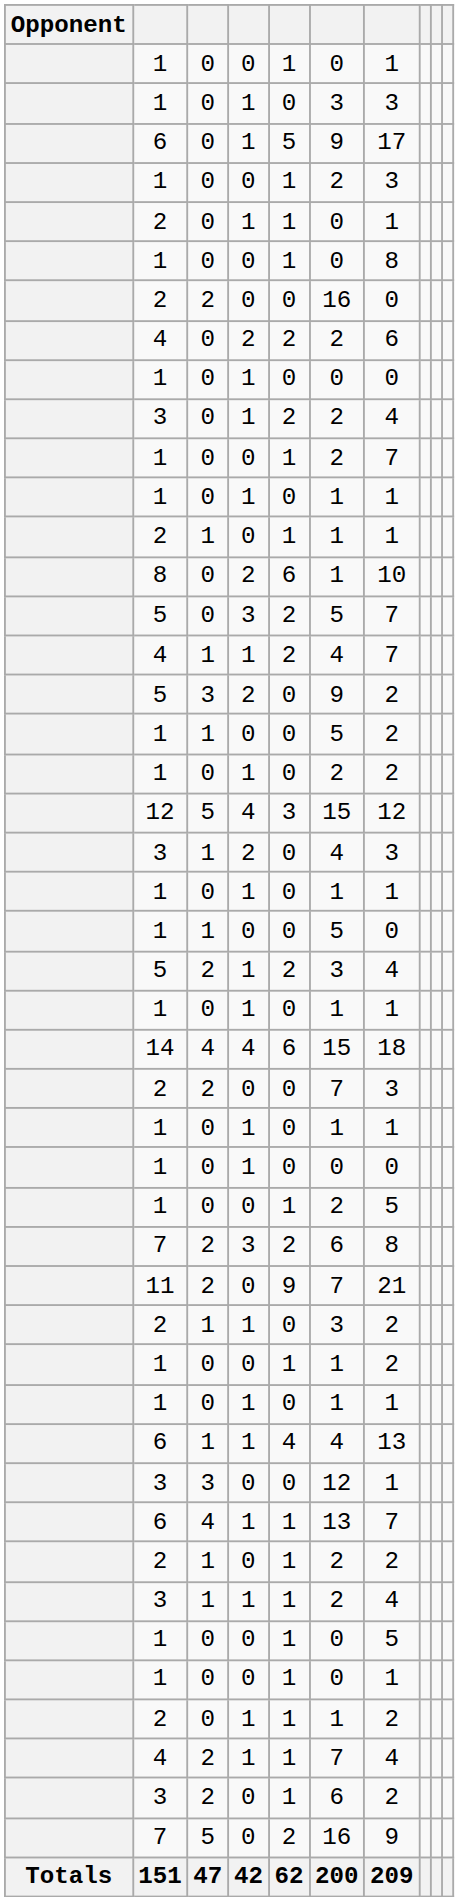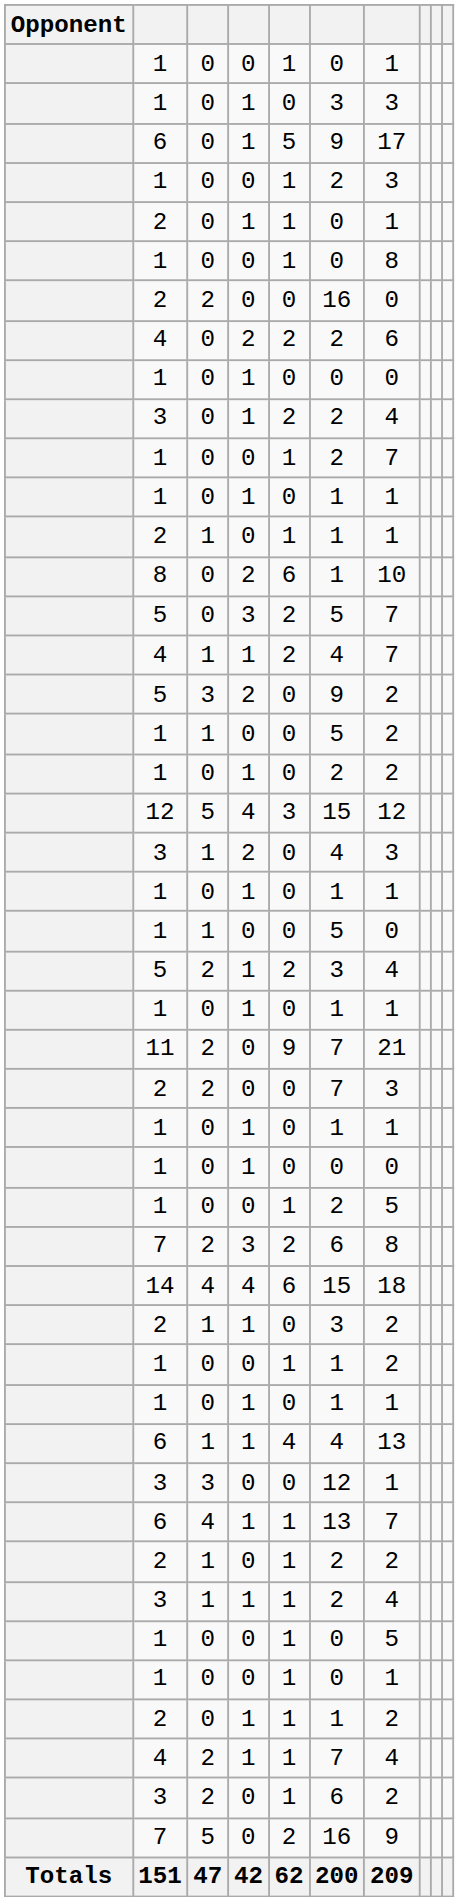 <table class="wikitable plainrowheaders sortable" style="text-align:center">
 <tr>
 <th scope=col>Opponent</th>
 <th scope=col></th>
 <th scope=col></th>
 <th scope=col></th>
 <th scope=col></th>
 <th scope=col></th>
 <th scope=col></th>
 <th scope=col></th>
 <th scope=col></th>
 <th scope=col></th>
 </tr>
 <tr>
 <th scope=row style="text-align:left;"></th>
 <td>1</td>
 <td>0</td>
 <td>0</td>
 <td>1</td>
 <td>0</td>
 <td>1</td>
 <td></td>
 <td></td>
 <td></td>
 </tr>
 <tr>
 <th scope=row style="text-align:left;"></th>
 <td>1</td>
 <td>0</td>
 <td>1</td>
 <td>0</td>
 <td>3</td>
 <td>3</td>
 <td></td>
 <td></td>
 <td></td>
 </tr>
 <tr>
 <th scope=row style="text-align:left;"></th>
 <td>6</td>
 <td>0</td>
 <td>1</td>
 <td>5</td>
 <td>9</td>
 <td>17</td>
 <td></td>
 <td></td>
 <td></td>
 </tr>
 <tr>
 <th scope=row style="text-align:left;"></th>
 <td>1</td>
 <td>0</td>
 <td>0</td>
 <td>1</td>
 <td>2</td>
 <td>3</td>
 <td></td>
 <td></td>
 <td></td>
 </tr>
 <tr>
 <th scope=row style="text-align:left;"></th>
 <td>2</td>
 <td>0</td>
 <td>1</td>
 <td>1</td>
 <td>0</td>
 <td>1</td>
 <td></td>
 <td></td>
 <td></td>
 </tr>
 <tr>
 <th scope=row style="text-align:left;"></th>
 <td>1</td>
 <td>0</td>
 <td>0</td>
 <td>1</td>
 <td>0</td>
 <td>8</td>
 <td></td>
 <td></td>
 <td></td>
 </tr>
 <tr>
 <th scope=row style="text-align:left;"></th>
 <td>2</td>
 <td>2</td>
 <td>0</td>
 <td>0</td>
 <td>16</td>
 <td>0</td>
 <td></td>
 <td></td>
 <td></td>
 </tr>
 <tr>
 <th scope=row style="text-align:left;"></th>
 <td>4</td>
 <td>0</td>
 <td>2</td>
 <td>2</td>
 <td>2</td>
 <td>6</td>
 <td></td>
 <td></td>
 <td></td>
 </tr>
 <tr>
 <th scope=row style="text-align:left;"></th>
 <td>1</td>
 <td>0</td>
 <td>1</td>
 <td>0</td>
 <td>0</td>
 <td>0</td>
 <td></td>
 <td></td>
 <td></td>
 </tr>
 <tr>
 <th scope=row style="text-align:left;"></th>
 <td>3</td>
 <td>0</td>
 <td>1</td>
 <td>2</td>
 <td>2</td>
 <td>4</td>
 <td></td>
 <td></td>
 <td></td>
 </tr>
 <tr>
 <th scope=row style="text-align:left;"></th>
 <td>1</td>
 <td>0</td>
 <td>0</td>
 <td>1</td>
 <td>2</td>
 <td>7</td>
 <td></td>
 <td></td>
 <td></td>
 </tr>
 <tr>
 <th scope=row style="text-align:left;"></th>
 <td>1</td>
 <td>0</td>
 <td>1</td>
 <td>0</td>
 <td>1</td>
 <td>1</td>
 <td></td>
 <td></td>
 <td></td>
 </tr>
 <tr>
 <th scope=row style="text-align:left;"></th>
 <td>2</td>
 <td>1</td>
 <td>0</td>
 <td>1</td>
 <td>1</td>
 <td>1</td>
 <td></td>
 <td></td>
 <td></td>
 </tr>
 <tr>
 <th scope=row style="text-align:left;"></th>
 <td>8</td>
 <td>0</td>
 <td>2</td>
 <td>6</td>
 <td>1</td>
 <td>10</td>
 <td></td>
 <td></td>
 <td></td>
 </tr>
 <tr>
 <th scope=row style="text-align:left;"></th>
 <td>5</td>
 <td>0</td>
 <td>3</td>
 <td>2</td>
 <td>5</td>
 <td>7</td>
 <td></td>
 <td></td>
 <td></td>
 </tr>
 <tr>
 <th scope=row style="text-align:left;"></th>
 <td>4</td>
 <td>1</td>
 <td>1</td>
 <td>2</td>
 <td>4</td>
 <td>7</td>
 <td></td>
 <td></td>
 <td></td>
 </tr>
 <tr>
 <th scope=row style="text-align:left;"></th>
 <td>5</td>
 <td>3</td>
 <td>2</td>
 <td>0</td>
 <td>9</td>
 <td>2</td>
 <td></td>
 <td></td>
 <td></td>
 </tr>
 <tr>
 <th scope=row style="text-align:left;"></th>
 <td>1</td>
 <td>1</td>
 <td>0</td>
 <td>0</td>
 <td>5</td>
 <td>2</td>
 <td></td>
 <td></td>
 <td></td>
 </tr>
 <tr>
 <th scope=row style="text-align:left;"></th>
 <td>1</td>
 <td>0</td>
 <td>1</td>
 <td>0</td>
 <td>2</td>
 <td>2</td>
 <td></td>
 <td></td>
 <td></td>
 </tr>
 <tr>
 <th scope=row style="text-align:left;"></th>
 <td>12</td>
 <td>5</td>
 <td>4</td>
 <td>3</td>
 <td>15</td>
 <td>12</td>
 <td></td>
 <td></td>
 <td></td>
 </tr>
 <tr>
 <th scope=row style="text-align:left;"></th>
 <td>3</td>
 <td>1</td>
 <td>2</td>
 <td>0</td>
 <td>4</td>
 <td>3</td>
 <td></td>
 <td></td>
 <td></td>
 </tr>
 <tr>
 <th scope=row style="text-align:left;"></th>
 <td>1</td>
 <td>0</td>
 <td>1</td>
 <td>0</td>
 <td>1</td>
 <td>1</td>
 <td></td>
 <td></td>
 <td></td>
 </tr>
 <tr>
 <th scope=row style="text-align:left;"></th>
 <td>1</td>
 <td>1</td>
 <td>0</td>
 <td>0</td>
 <td>5</td>
 <td>0</td>
 <td></td>
 <td></td>
 <td></td>
 </tr>
 <tr>
 <th scope=row style="text-align:left;"></th>
 <td>5</td>
 <td>2</td>
 <td>1</td>
 <td>2</td>
 <td>3</td>
 <td>4</td>
 <td></td>
 <td></td>
 <td></td>
 </tr>
 <tr>
 <th scope=row style="text-align:left;"></th>
 <td>1</td>
 <td>0</td>
 <td>1</td>
 <td>0</td>
 <td>1</td>
 <td>1</td>
 <td></td>
 <td></td>
 <td></td>
 </tr>
 <tr>
 <th scope=row style="text-align:left;"></th>
-<td>14</td>
-<td>4</td>
-<td>4</td>
-<td>6</td>
-<td>15</td>
-<td>18</td>
+<td>11</td>
+<td>2</td>
+<td>0</td>
+<td>9</td>
+<td>7</td>
+<td>21</td>
 <td></td>
 <td></td>
 <td></td>
 </tr>
 <tr>
 <th scope=row style="text-align:left;"></th>
 <td>2</td>
 <td>2</td>
 <td>0</td>
 <td>0</td>
 <td>7</td>
 <td>3</td>
 <td></td>
 <td></td>
 <td></td>
 </tr>
 <tr>
 <th scope=row style="text-align:left;"></th>
 <td>1</td>
 <td>0</td>
 <td>1</td>
 <td>0</td>
 <td>1</td>
 <td>1</td>
 <td></td>
 <td></td>
 <td></td>
 </tr>
 <tr>
 <th scope=row style="text-align:left;"></th>
 <td>1</td>
 <td>0</td>
 <td>1</td>
 <td>0</td>
 <td>0</td>
 <td>0</td>
 <td></td>
 <td></td>
 <td></td>
 </tr>
 <tr>
 <th scope=row style="text-align:left;"></th>
 <td>1</td>
 <td>0</td>
 <td>0</td>
 <td>1</td>
 <td>2</td>
 <td>5</td>
 <td></td>
 <td></td>
 <td></td>
 </tr>
 <tr>
 <th scope=row style="text-align:left;"></th>
 <td>7</td>
 <td>2</td>
 <td>3</td>
 <td>2</td>
 <td>6</td>
 <td>8</td>
 <td></td>
 <td></td>
 <td></td>
 </tr>
 <tr>
 <th scope=row style="text-align:left;"></th>
-<td>11</td>
-<td>2</td>
-<td>0</td>
-<td>9</td>
-<td>7</td>
-<td>21</td>
+<td>14</td>
+<td>4</td>
+<td>4</td>
+<td>6</td>
+<td>15</td>
+<td>18</td>
 <td></td>
 <td></td>
 <td></td>
 </tr>
 <tr>
 <th scope=row style="text-align:left;"></th>
 <td>2</td>
 <td>1</td>
 <td>1</td>
 <td>0</td>
 <td>3</td>
 <td>2</td>
 <td></td>
 <td></td>
 <td></td>
 </tr>
 <tr>
 <th scope=row style="text-align:left;"></th>
 <td>1</td>
 <td>0</td>
 <td>0</td>
 <td>1</td>
 <td>1</td>
 <td>2</td>
 <td></td>
 <td></td>
 <td></td>
 </tr>
 <tr>
 <th scope=row style="text-align:left;"></th>
 <td>1</td>
 <td>0</td>
 <td>1</td>
 <td>0</td>
 <td>1</td>
 <td>1</td>
 <td></td>
 <td></td>
 <td></td>
 </tr>
 <tr>
 <th scope=row style="text-align:left;"></th>
 <td>6</td>
 <td>1</td>
 <td>1</td>
 <td>4</td>
 <td>4</td>
 <td>13</td>
 <td></td>
 <td></td>
 <td></td>
 </tr>
 <tr>
 <th scope=row style="text-align:left;"></th>
 <td>3</td>
 <td>3</td>
 <td>0</td>
 <td>0</td>
 <td>12</td>
 <td>1</td>
 <td></td>
 <td></td>
 <td></td>
 </tr>
 <tr>
 <th scope=row style="text-align:left;"></th>
 <td>6</td>
 <td>4</td>
 <td>1</td>
 <td>1</td>
 <td>13</td>
 <td>7</td>
 <td></td>
 <td></td>
 <td></td>
 </tr>
 <tr>
 <th scope=row style="text-align:left;"></th>
 <td>2</td>
 <td>1</td>
 <td>0</td>
 <td>1</td>
 <td>2</td>
 <td>2</td>
 <td></td>
 <td></td>
 <td></td>
 </tr>
 <tr>
 <th scope=row style="text-align:left;"></th>
 <td>3</td>
 <td>1</td>
 <td>1</td>
 <td>1</td>
 <td>2</td>
 <td>4</td>
 <td></td>
 <td></td>
 <td></td>
 </tr>
 <tr>
 <th scope=row style="text-align:left;"></th>
 <td>1</td>
 <td>0</td>
 <td>0</td>
 <td>1</td>
 <td>0</td>
 <td>5</td>
 <td></td>
 <td></td>
 <td></td>
 </tr>
 <tr>
 <th scope=row style="text-align:left;"></th>
 <td>1</td>
 <td>0</td>
 <td>0</td>
 <td>1</td>
 <td>0</td>
 <td>1</td>
 <td></td>
 <td></td>
 <td></td>
 </tr>
 <tr>
 <th scope=row style="text-align:left;"></th>
 <td>2</td>
 <td>0</td>
 <td>1</td>
 <td>1</td>
 <td>1</td>
 <td>2</td>
 <td></td>
 <td></td>
 <td></td>
 </tr>
 <tr>
 <th scope=row style="text-align:left;"></th>
 <td>4</td>
 <td>2</td>
 <td>1</td>
 <td>1</td>
 <td>7</td>
 <td>4</td>
 <td></td>
 <td></td>
 <td></td>
 </tr>
 <tr>
 <th scope=row style="text-align:left;"></th>
 <td>3</td>
 <td>2</td>
 <td>0</td>
 <td>1</td>
 <td>6</td>
 <td>2</td>
 <td></td>
 <td></td>
 <td></td>
 </tr>
 <tr>
 <th scope=row style="text-align:left;"></th>
 <td>7</td>
 <td>5</td>
 <td>0</td>
 <td>2</td>
 <td>16</td>
 <td>9</td>
 <td></td>
 <td></td>
 <td></td>
 </tr>
 <tr class="sortbottom">
 <th>Totals</th>
 <th>151</th>
 <th>47</th>
 <th>42</th>
 <th>62</th>
 <th>200</th>
 <th>209</th>
 <th></th>
 <th></th>
 <th></th>
 </tr>
 </table>
